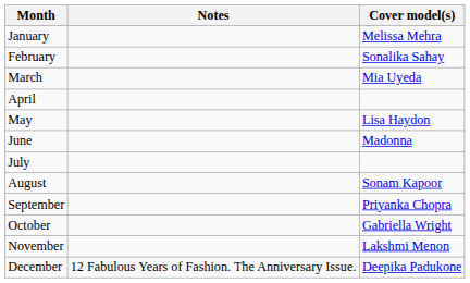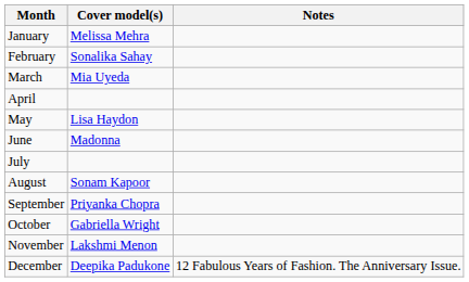 <table class="wikitable">
 <tr style="background:#ccc; text-align:center;">
 <th>Month</th>
+<th>Cover model(s)</th>
 <th>Notes</th>
-<th>Cover model(s)</th>
 </tr>
 <tr>
 <td>January</td>
+<td><a href='#'>Melissa Mehra</a></td>
 <td></td>
-<td><a href='#'>Melissa Mehra</a></td>
 </tr>
 <tr>
 <td>February</td>
+<td><a href='#'>Sonalika Sahay</a></td>
 <td></td>
-<td><a href='#'>Sonalika Sahay</a></td>
 </tr>
 <tr>
 <td>March</td>
+<td><a href='#'>Mia Uyeda</a></td>
 <td></td>
-<td><a href='#'>Mia Uyeda</a></td>
 </tr>
 <tr>
 <td>April</td>
 <td></td>
 <td></td>
 </tr>
 <tr>
 <td>May</td>
+<td><a href='#'>Lisa Haydon</a></td>
 <td></td>
-<td><a href='#'>Lisa Haydon</a></td>
 </tr>
 <tr>
 <td>June</td>
+<td><a href='#'>Madonna</a></td>
 <td></td>
-<td><a href='#'>Madonna</a></td>
 </tr>
 <tr>
 <td>July</td>
 <td></td>
 <td></td>
 </tr>
 <tr>
 <td>August</td>
+<td><a href='#'>Sonam Kapoor</a></td>
 <td></td>
-<td><a href='#'>Sonam Kapoor</a></td>
 </tr>
 <tr>
 <td>September</td>
+<td><a href='#'>Priyanka Chopra</a></td>
 <td></td>
-<td><a href='#'>Priyanka Chopra</a></td>
 </tr>
 <tr>
 <td>October</td>
+<td><a href='#'>Gabriella Wright</a></td>
 <td></td>
-<td><a href='#'>Gabriella Wright</a></td>
 </tr>
 <tr>
 <td>November</td>
+<td><a href='#'>Lakshmi Menon</a></td>
 <td></td>
-<td><a href='#'>Lakshmi Menon</a></td>
 </tr>
 <tr>
 <td>December</td>
+<td><a href='#'>Deepika Padukone</a></td>
 <td>12 Fabulous Years of Fashion. The Anniversary Issue.</td>
-<td><a href='#'>Deepika Padukone</a></td>
 </tr>
 </table>
